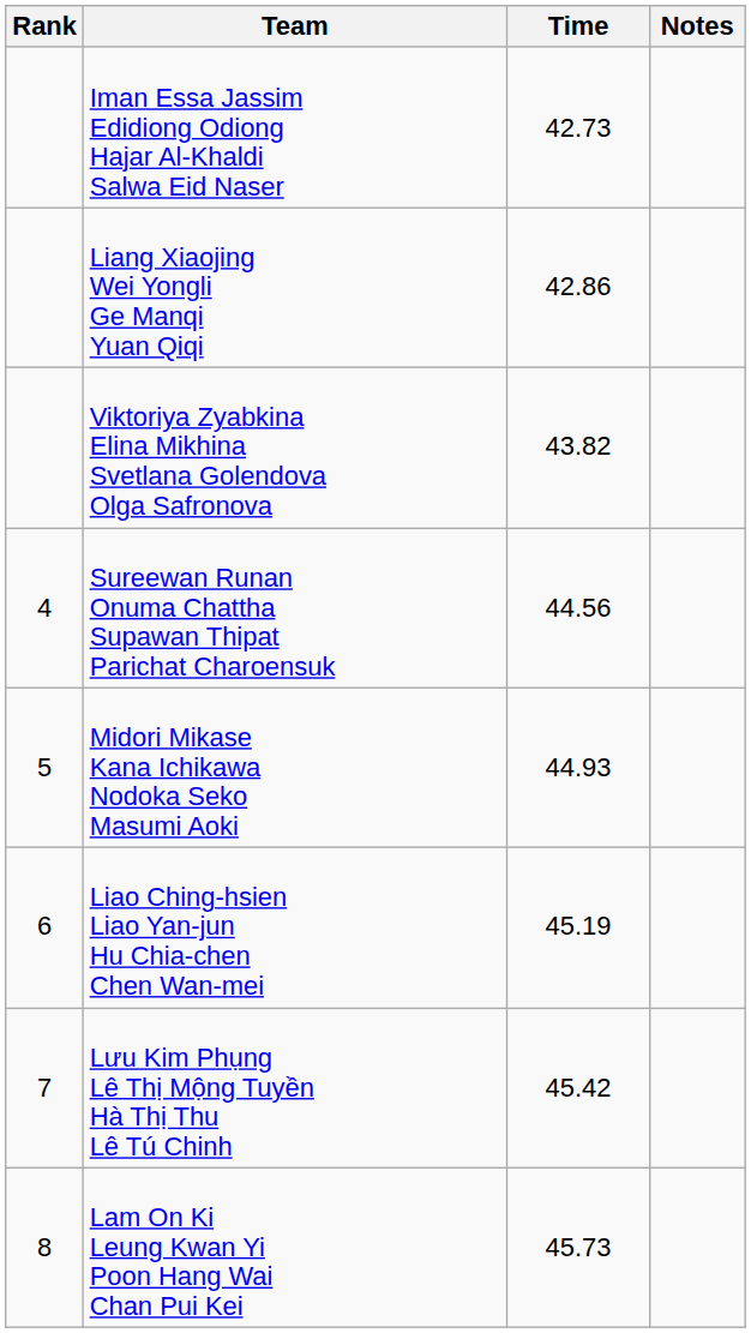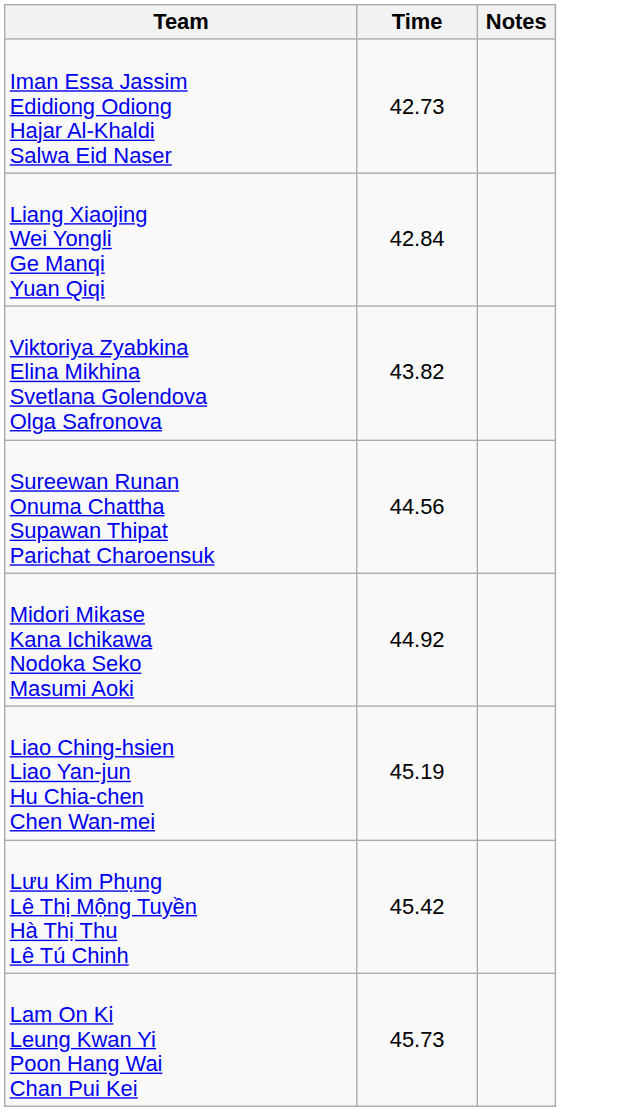 <table class="wikitable" style="text-align:center">
 <tr>
-<th width=40>Rank</th>
 <th width=250>Team</th>
 <th width=80>Time</th>
 <th width=50>Notes</th>
 </tr>
 <tr>
-<td></td>
 <td align=left><br><a href='#'>Iman Essa Jassim</a><br><a href='#'>Edidiong Odiong</a><br><a href='#'>Hajar Al-Khaldi</a><br><a href='#'>Salwa Eid Naser</a></td>
 <td>42.73</td>
 <td></td>
 </tr>
 <tr>
-<td></td>
 <td align=left><br><a href='#'>Liang Xiaojing</a><br><a href='#'>Wei Yongli</a><br><a href='#'>Ge Manqi</a><br><a href='#'>Yuan Qiqi</a></td>
-<td>42.86</td>
+<td>42.84</td>
 <td></td>
 </tr>
 <tr>
-<td></td>
 <td align=left><br><a href='#'>Viktoriya Zyabkina</a><br><a href='#'>Elina Mikhina</a><br><a href='#'>Svetlana Golendova</a><br><a href='#'>Olga Safronova</a></td>
 <td>43.82</td>
 <td></td>
 </tr>
 <tr>
-<td>4</td>
 <td align=left><br><a href='#'>Sureewan Runan</a><br><a href='#'>Onuma Chattha</a><br><a href='#'>Supawan Thipat</a><br><a href='#'>Parichat Charoensuk</a></td>
 <td>44.56</td>
 <td></td>
 </tr>
 <tr>
-<td>5</td>
 <td align=left><br><a href='#'>Midori Mikase</a><br><a href='#'>Kana Ichikawa</a><br><a href='#'>Nodoka Seko</a><br><a href='#'>Masumi Aoki</a></td>
-<td>44.93</td>
+<td>44.92</td>
 <td></td>
 </tr>
 <tr>
-<td>6</td>
 <td align=left><br><a href='#'>Liao Ching-hsien</a><br><a href='#'>Liao Yan-jun</a><br><a href='#'>Hu Chia-chen</a><br><a href='#'>Chen Wan-mei</a></td>
 <td>45.19</td>
 <td></td>
 </tr>
 <tr>
-<td>7</td>
 <td align=left><br><a href='#'>Lưu Kim Phụng</a><br><a href='#'>Lê Thị Mộng Tuyền</a><br><a href='#'>Hà Thị Thu</a><br><a href='#'>Lê Tú Chinh</a></td>
 <td>45.42</td>
 <td></td>
 </tr>
 <tr>
-<td>8</td>
 <td align=left><br><a href='#'>Lam On Ki</a><br><a href='#'>Leung Kwan Yi</a><br><a href='#'>Poon Hang Wai</a><br><a href='#'>Chan Pui Kei</a></td>
 <td>45.73</td>
 <td></td>
 </tr>
 </table>
